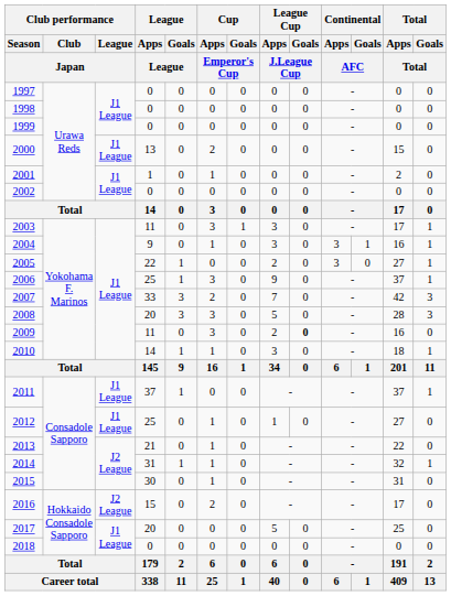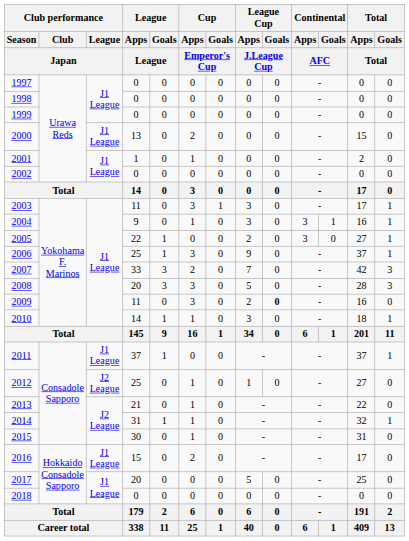 <table class="wikitable" style="text-align:center">
 <tr>
 <th colspan=3>Club performance</th>
 <th colspan=2>League</th>
 <th colspan=2>Cup</th>
 <th colspan=2>League Cup</th>
 <th colspan=2>Continental</th>
 <th colspan=2>Total</th>
 </tr>
 <tr>
 <th>Season</th>
 <th>Club</th>
 <th>League</th>
 <th>Apps</th>
 <th>Goals</th>
 <th>Apps</th>
 <th>Goals</th>
 <th>Apps</th>
 <th>Goals</th>
 <th>Apps</th>
 <th>Goals</th>
 <th>Apps</th>
 <th>Goals</th>
 </tr>
 <tr>
 <th colspan=3>Japan</th>
 <th colspan=2>League</th>
 <th colspan=2><a href='#'>Emperor's Cup</a></th>
 <th colspan=2><a href='#'>J.League Cup</a></th>
 <th colspan=2><a href='#'>AFC</a></th>
 <th colspan=2>Total</th>
 </tr>
 <tr>
 <td><a href='#'>1997</a></td>
 <td rowspan="6"><a href='#'>Urawa Reds</a></td>
 <td rowspan="3"><a href='#'>J1 League</a></td>
 <td>0</td>
 <td>0</td>
 <td>0</td>
 <td>0</td>
 <td>0</td>
 <td>0</td>
 <td colspan="2">-</td>
 <td>0</td>
 <td>0</td>
 </tr>
 <tr>
 <td><a href='#'>1998</a></td>
 <td>0</td>
 <td>0</td>
 <td>0</td>
 <td>0</td>
 <td>0</td>
 <td>0</td>
 <td colspan="2">-</td>
 <td>0</td>
 <td>0</td>
 </tr>
 <tr>
 <td><a href='#'>1999</a></td>
 <td>0</td>
 <td>0</td>
 <td>0</td>
 <td>0</td>
 <td>0</td>
 <td>0</td>
 <td colspan="2">-</td>
 <td>0</td>
 <td>0</td>
 </tr>
 <tr>
 <td><a href='#'>2000</a></td>
 <td><a href='#'>J1 League</a></td>
 <td>13</td>
 <td>0</td>
 <td>2</td>
 <td>0</td>
 <td>0</td>
 <td>0</td>
 <td colspan="2">-</td>
 <td>15</td>
 <td>0</td>
 </tr>
 <tr>
 <td><a href='#'>2001</a></td>
 <td rowspan="2"><a href='#'>J1 League</a></td>
 <td>1</td>
 <td>0</td>
 <td>1</td>
 <td>0</td>
 <td>0</td>
 <td>0</td>
 <td colspan="2">-</td>
 <td>2</td>
 <td>0</td>
 </tr>
 <tr>
 <td><a href='#'>2002</a></td>
 <td>0</td>
 <td>0</td>
 <td>0</td>
 <td>0</td>
 <td>0</td>
 <td>0</td>
 <td colspan="2">-</td>
 <td>0</td>
 <td>0</td>
 </tr>
 <tr>
 <th colspan="3">Total</th>
 <th>14</th>
 <th>0</th>
 <th>3</th>
 <th>0</th>
 <th>0</th>
 <th>0</th>
 <th colspan="2">-</th>
 <th>17</th>
 <th>0</th>
 </tr>
 <tr>
 <td><a href='#'>2003</a></td>
 <td rowspan="8"><a href='#'>Yokohama F. Marinos</a></td>
 <td rowspan="8"><a href='#'>J1 League</a></td>
 <td>11</td>
 <td>0</td>
 <td>3</td>
 <td>1</td>
 <td>3</td>
 <td>0</td>
 <td colspan="2">-</td>
 <td>17</td>
 <td>1</td>
 </tr>
 <tr>
 <td><a href='#'>2004</a></td>
 <td>9</td>
 <td>0</td>
 <td>1</td>
 <td>0</td>
 <td>3</td>
 <td>0</td>
 <td>3</td>
 <td>1</td>
 <td>16</td>
 <td>1</td>
 </tr>
 <tr>
 <td><a href='#'>2005</a></td>
 <td>22</td>
 <td>1</td>
 <td>0</td>
 <td>0</td>
 <td>2</td>
 <td>0</td>
 <td>3</td>
 <td>0</td>
 <td>27</td>
 <td>1</td>
 </tr>
 <tr>
 <td><a href='#'>2006</a></td>
 <td>25</td>
 <td>1</td>
 <td>3</td>
 <td>0</td>
 <td>9</td>
 <td>0</td>
 <td colspan="2">-</td>
 <td>37</td>
 <td>1</td>
 </tr>
 <tr>
 <td><a href='#'>2007</a></td>
 <td>33</td>
 <td>3</td>
 <td>2</td>
 <td>0</td>
 <td>7</td>
 <td>0</td>
 <td colspan="2">-</td>
 <td>42</td>
 <td>3</td>
 </tr>
 <tr>
 <td><a href='#'>2008</a></td>
 <td>20</td>
 <td>3</td>
 <td>3</td>
 <td>0</td>
 <td>5</td>
 <td>0</td>
 <td colspan="2">-</td>
 <td>28</td>
 <td>3</td>
 </tr>
 <tr>
 <td><a href='#'>2009</a></td>
 <td>11</td>
 <td>0</td>
 <td>3</td>
 <td>0</td>
 <td>2</td>
 <td><strong>0</strong></td>
 <td colspan="2">-</td>
 <td>16</td>
 <td>0</td>
 </tr>
 <tr>
 <td><a href='#'>2010</a></td>
 <td>14</td>
 <td>1</td>
 <td>1</td>
 <td>0</td>
 <td>3</td>
 <td>0</td>
 <td colspan="2">-</td>
 <td>18</td>
 <td>1</td>
 </tr>
 <tr>
 <th colspan="3">Total</th>
 <th>145</th>
 <th>9</th>
 <th>16</th>
 <th>1</th>
 <th>34</th>
 <th>0</th>
 <th>6</th>
 <th>1</th>
 <th>201</th>
 <th>11</th>
 </tr>
 <tr>
 <td><a href='#'>2011</a></td>
 <td rowspan="5"><a href='#'>Consadole Sapporo</a></td>
 <td><a href='#'>J1 League</a></td>
 <td>37</td>
 <td>1</td>
 <td>0</td>
 <td>0</td>
 <td colspan="2">-</td>
 <td colspan="2">-</td>
 <td>37</td>
 <td>1</td>
 </tr>
 <tr>
 <td><a href='#'>2012</a></td>
-<td><a href='#'>J1 League</a></td>
+<td><a href='#'>J2 League</a></td>
 <td>25</td>
 <td>0</td>
 <td>1</td>
 <td>0</td>
 <td>1</td>
 <td>0</td>
 <td colspan="2">-</td>
 <td>27</td>
 <td>0</td>
 </tr>
 <tr>
 <td><a href='#'>2013</a></td>
 <td rowspan="3"><a href='#'>J2 League</a></td>
 <td>21</td>
 <td>0</td>
 <td>1</td>
 <td>0</td>
 <td colspan="2">-</td>
 <td colspan="2">-</td>
 <td>22</td>
 <td>0</td>
 </tr>
 <tr>
 <td><a href='#'>2014</a></td>
 <td>31</td>
 <td>1</td>
 <td>1</td>
 <td>0</td>
 <td colspan="2">-</td>
 <td colspan="2">-</td>
 <td>32</td>
 <td>1</td>
 </tr>
 <tr>
 <td><a href='#'>2015</a></td>
 <td>30</td>
 <td>0</td>
 <td>1</td>
 <td>0</td>
 <td colspan="2">-</td>
 <td colspan="2">-</td>
 <td>31</td>
 <td>0</td>
 </tr>
 <tr>
 <td><a href='#'>2016</a></td>
 <td rowspan="3"><a href='#'>Hokkaido Consadole Sapporo</a></td>
-<td><a href='#'>J2 League</a></td>
+<td><a href='#'>J1 League</a></td>
 <td>15</td>
 <td>0</td>
 <td>2</td>
 <td>0</td>
 <td colspan="2">-</td>
 <td colspan="2">-</td>
 <td>17</td>
 <td>0</td>
 </tr>
 <tr>
 <td><a href='#'>2017</a></td>
 <td rowspan="2"><a href='#'>J1 League</a></td>
 <td>20</td>
 <td>0</td>
 <td>0</td>
 <td>0</td>
 <td>5</td>
 <td>0</td>
 <td colspan="2">-</td>
 <td>25</td>
 <td>0</td>
 </tr>
 <tr>
 <td><a href='#'>2018</a></td>
 <td>0</td>
 <td>0</td>
 <td>0</td>
 <td>0</td>
 <td>0</td>
 <td>0</td>
 <td colspan="2">-</td>
 <td>0</td>
 <td>0</td>
 </tr>
 <tr>
 <th colspan="3">Total</th>
 <th>179</th>
 <th>2</th>
 <th>6</th>
 <th>0</th>
 <th>6</th>
 <th>0</th>
 <th colspan="2">-</th>
 <th>191</th>
 <th>2</th>
 </tr>
 <tr>
 <th colspan=3>Career total</th>
 <th>338</th>
 <th>11</th>
 <th>25</th>
 <th>1</th>
 <th>40</th>
 <th>0</th>
 <th>6</th>
 <th>1</th>
 <th>409</th>
 <th>13</th>
 </tr>
 </table>
